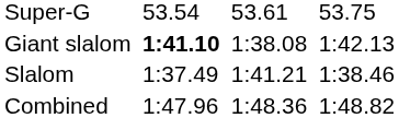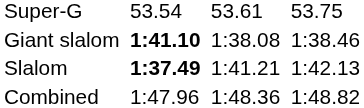 <table>
 <tr>
 <td>Super-G<br></td>
 <td></td>
 <td>53.54</td>
 <td></td>
 <td>53.61</td>
 <td></td>
 <td>53.75</td>
 </tr>
 <tr>
 <td>Giant slalom<br></td>
 <td></td>
 <td><strong>1:41.10</strong></td>
 <td></td>
 <td>1:38.08</td>
 <td></td>
-<td>1:42.13</td>
+<td>1:38.46</td>
 </tr>
 <tr>
 <td>Slalom<br></td>
 <td></td>
-<td>1:37.49</td>
+<td><strong>1:37.49</strong></td>
 <td></td>
 <td>1:41.21</td>
 <td></td>
-<td>1:38.46</td>
+<td>1:42.13</td>
 </tr>
 <tr>
 <td>Combined<br></td>
 <td></td>
 <td>1:47.96</td>
 <td></td>
 <td>1:48.36</td>
 <td></td>
 <td>1:48.82</td>
 </tr>
 </table>
